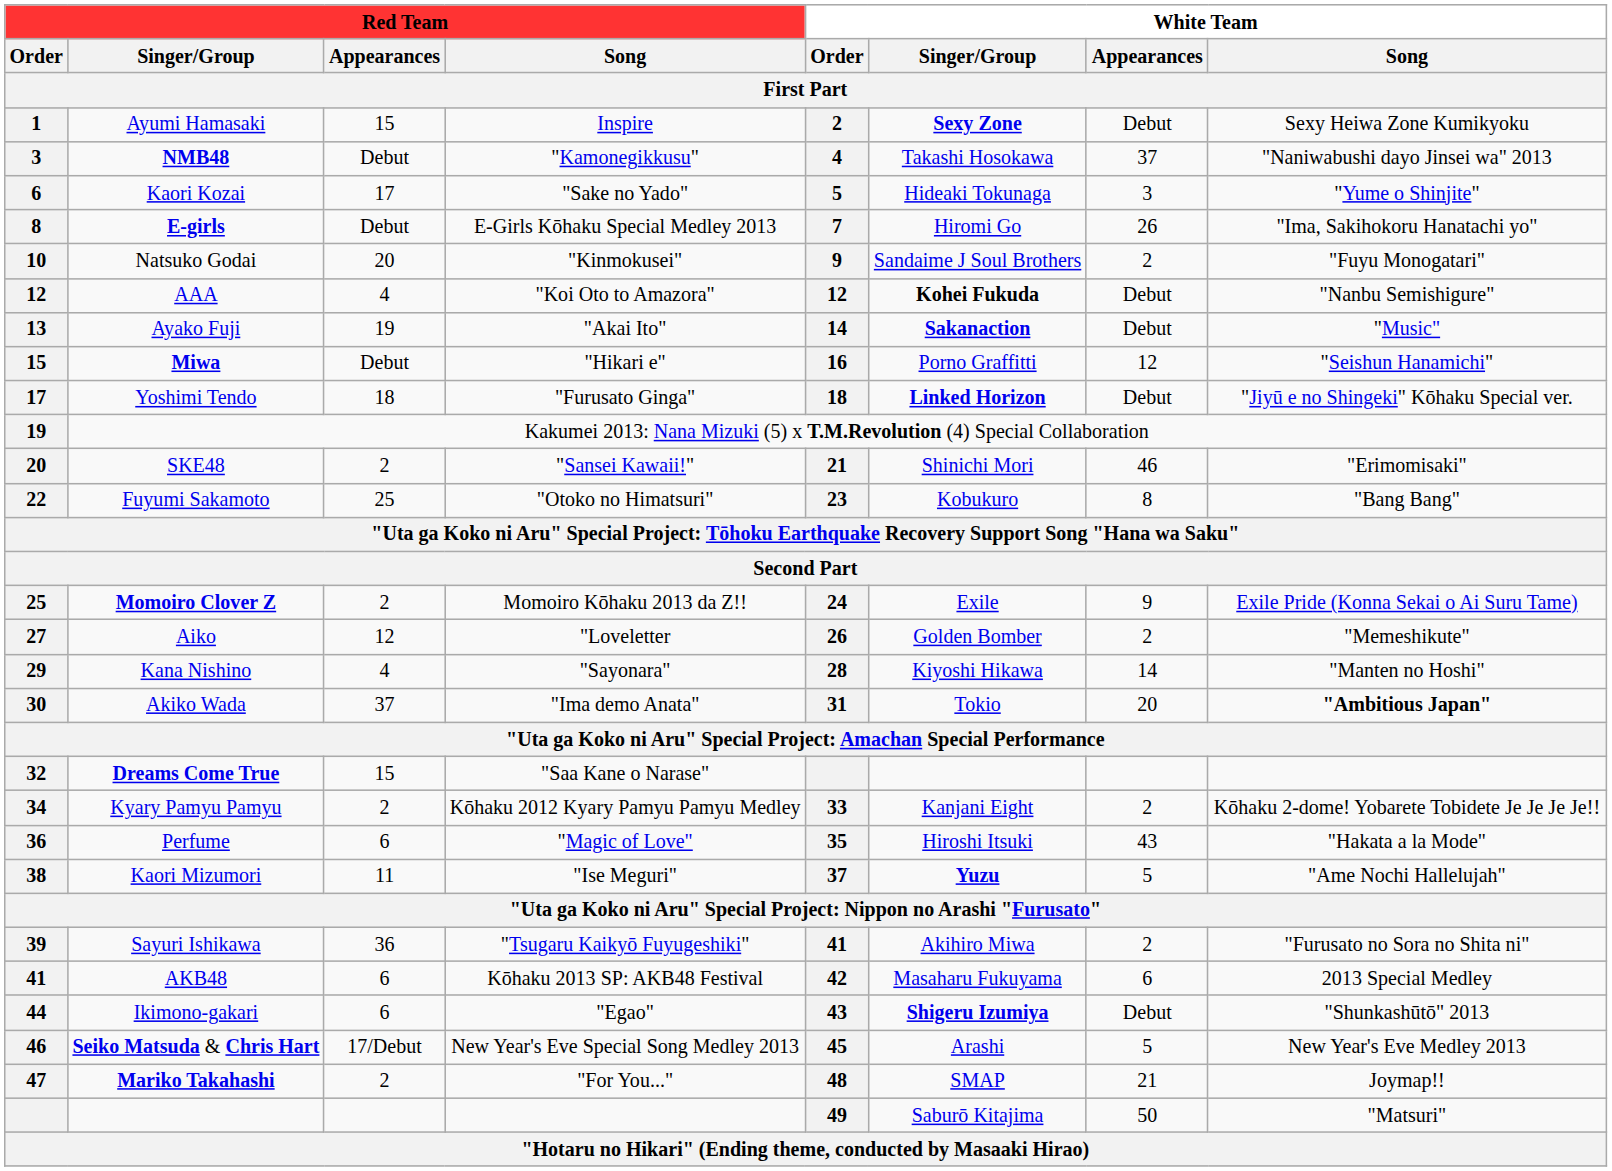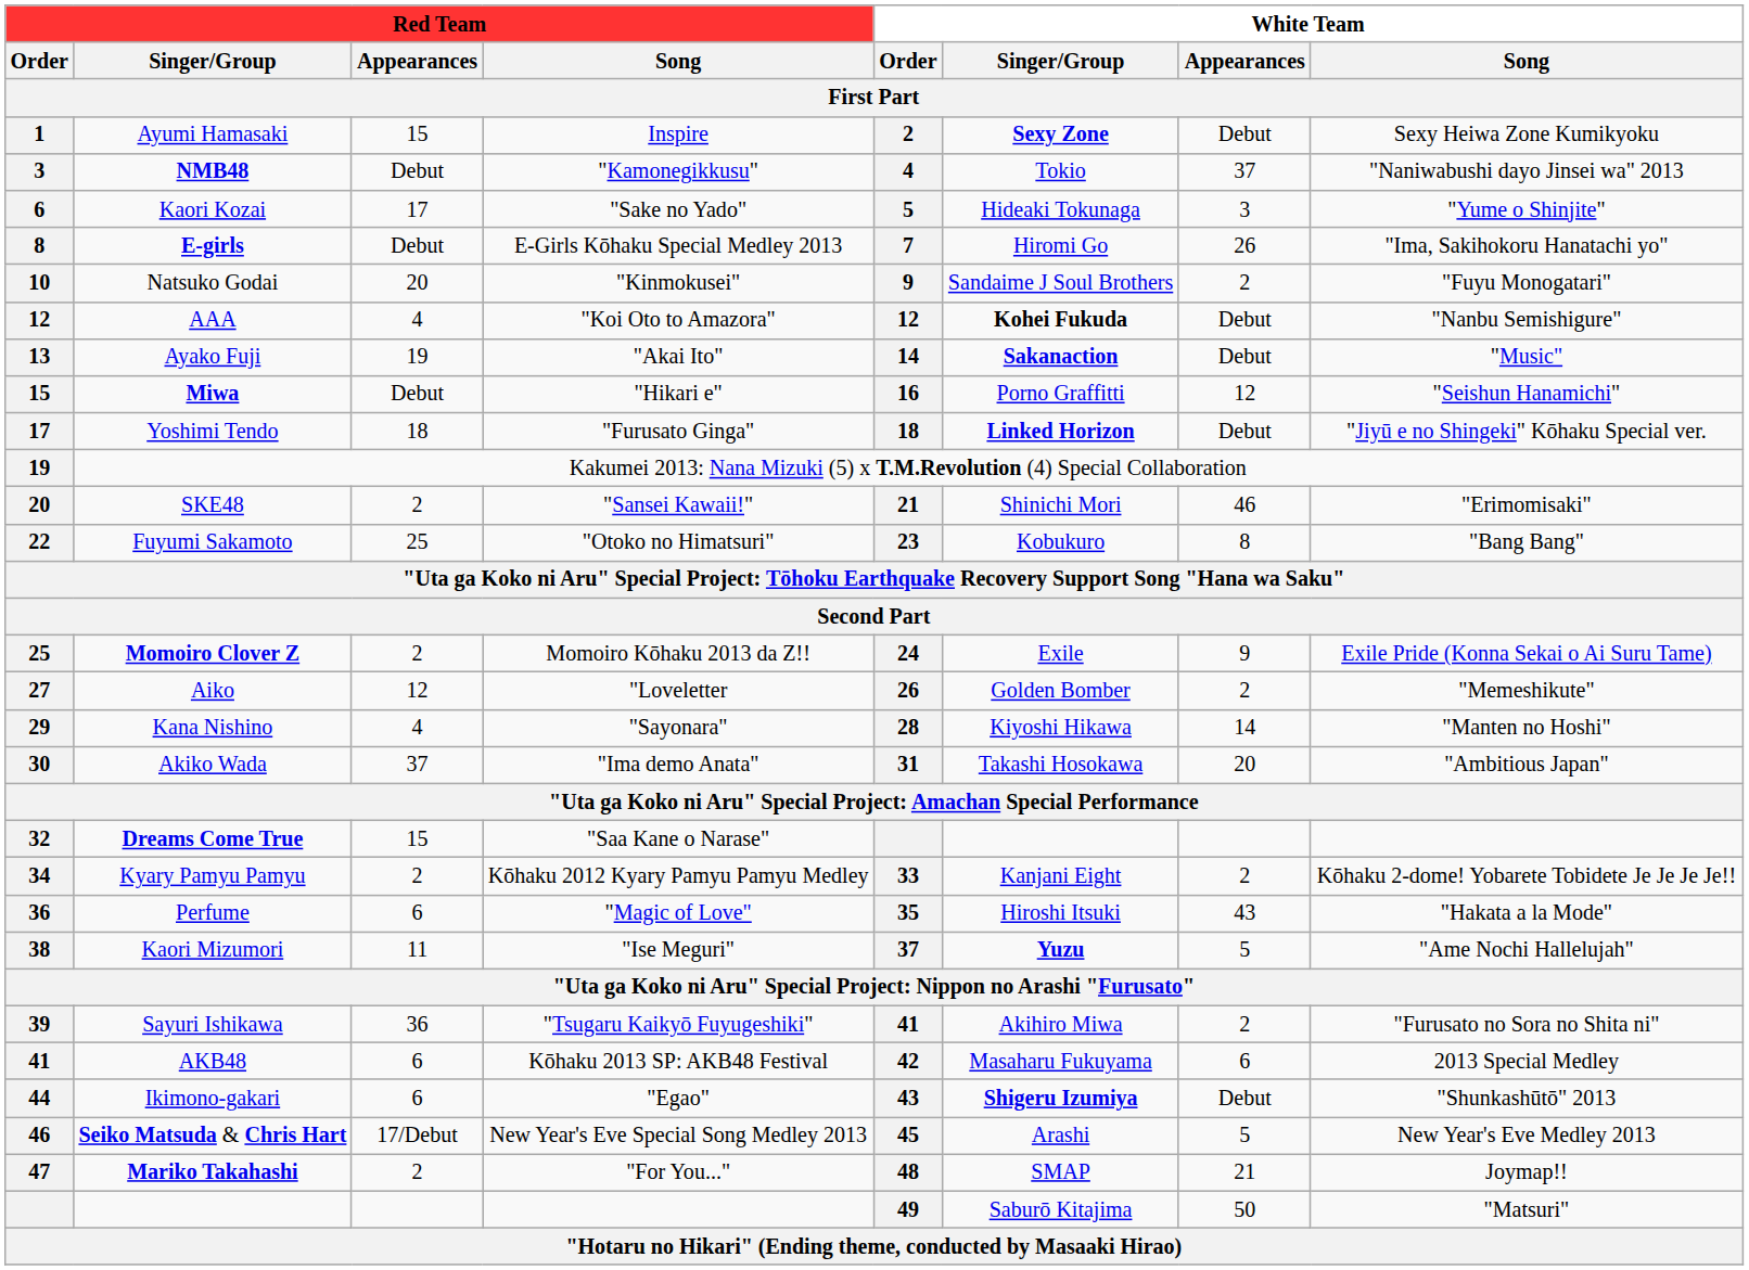 <table class="wikitable" style="font-size:small; text-align:center">
 <tr>
 <th colspan="4" style="background: #f33; width: 50%;">Red Team</th>
 <th colspan="4" style="background: #fff; width: 50%;">White Team</th>
 </tr>
 <tr>
 <th>Order</th>
 <th>Singer/Group</th>
 <th>Appearances</th>
 <th>Song</th>
 <th>Order</th>
 <th>Singer/Group</th>
 <th>Appearances</th>
 <th>Song</th>
 </tr>
 <tr>
 <th colspan="8">First Part</th>
 </tr>
 <tr>
 <th>1</th>
 <td><a href='#'>Ayumi Hamasaki</a></td>
 <td>15</td>
 <td><a href='#'>Inspire</a></td>
 <th>2</th>
 <td><strong><a href='#'>Sexy Zone</a></strong></td>
 <td>Debut</td>
 <td>Sexy Heiwa Zone Kumikyoku</td>
 </tr>
 <tr>
 <th>3</th>
 <td><strong><a href='#'>NMB48</a></strong></td>
 <td>Debut</td>
 <td>"<a href='#'>Kamonegikkusu</a>"</td>
 <th>4</th>
-<td><a href='#'>Takashi Hosokawa</a></td>
+<td><a href='#'>Tokio</a></td>
 <td>37</td>
 <td>"Naniwabushi dayo Jinsei wa" 2013</td>
 </tr>
 <tr>
 <th>6</th>
 <td><a href='#'>Kaori Kozai</a></td>
 <td>17</td>
 <td>"Sake no Yado"</td>
 <th>5</th>
 <td><a href='#'>Hideaki Tokunaga</a></td>
 <td>3</td>
 <td>"<a href='#'>Yume o Shinjite</a>"</td>
 </tr>
 <tr>
 <th>8</th>
 <td><strong><a href='#'>E-girls</a></strong></td>
 <td>Debut</td>
 <td>E-Girls Kōhaku Special Medley 2013</td>
 <th>7</th>
 <td><a href='#'>Hiromi Go</a></td>
 <td>26</td>
 <td>"Ima, Sakihokoru Hanatachi yo"</td>
 </tr>
 <tr>
 <th>10</th>
 <td>Natsuko Godai</td>
 <td>20</td>
 <td>"Kinmokusei"</td>
 <th>9</th>
 <td><a href='#'>Sandaime J Soul Brothers</a></td>
 <td>2</td>
 <td>"Fuyu Monogatari"</td>
 </tr>
 <tr>
 <th>12</th>
 <td><a href='#'>AAA</a></td>
 <td>4</td>
 <td>"Koi Oto to Amazora"</td>
 <th>12</th>
 <td><strong>Kohei Fukuda</strong></td>
 <td>Debut</td>
 <td>"Nanbu Semishigure"</td>
 </tr>
 <tr>
 <th>13</th>
 <td><a href='#'>Ayako Fuji</a></td>
 <td>19</td>
 <td>"Akai Ito"</td>
 <th>14</th>
 <td><strong><a href='#'>Sakanaction</a></strong></td>
 <td>Debut</td>
 <td>"<a href='#'>Music"</a></td>
 </tr>
 <tr>
 <th>15</th>
 <td><a href='#'><strong>Miwa</strong></a></td>
 <td>Debut</td>
 <td>"Hikari e"</td>
 <th>16</th>
 <td><a href='#'>Porno Graffitti</a></td>
 <td>12</td>
 <td>"<a href='#'>Seishun Hanamichi</a>"</td>
 </tr>
 <tr>
 <th>17</th>
 <td><a href='#'>Yoshimi Tendo</a></td>
 <td>18</td>
 <td>"Furusato Ginga"</td>
 <th>18</th>
 <td><strong><a href='#'>Linked Horizon</a></strong></td>
 <td>Debut</td>
 <td>"<a href='#'>Jiyū e no Shingeki</a>" Kōhaku Special ver.</td>
 </tr>
 <tr>
 <th>19</th>
 <td colspan="7">Kakumei 2013: <a href='#'>Nana Mizuki</a> (5) x <strong>T.M.Revolution</strong> (4) Special Collaboration</td>
 </tr>
 <tr>
 <th>20</th>
 <td><a href='#'>SKE48</a></td>
 <td>2</td>
 <td>"<a href='#'>Sansei Kawaii!</a>"</td>
 <th>21</th>
 <td><a href='#'>Shinichi Mori</a></td>
 <td>46</td>
 <td>"Erimomisaki"</td>
 </tr>
 <tr>
 <th>22</th>
 <td><a href='#'>Fuyumi Sakamoto</a></td>
 <td>25</td>
 <td>"Otoko no Himatsuri"</td>
 <th>23</th>
 <td><a href='#'>Kobukuro</a></td>
 <td>8</td>
 <td>"Bang Bang"</td>
 </tr>
 <tr>
 <th colspan="8">"Uta ga Koko ni Aru" Special Project: <a href='#'>Tōhoku Earthquake</a> Recovery Support Song "Hana wa Saku"</th>
 </tr>
 <tr>
 <th colspan="8">Second Part</th>
 </tr>
 <tr>
 <th>25</th>
 <td><strong><a href='#'>Momoiro Clover Z</a></strong></td>
 <td>2</td>
 <td>Momoiro Kōhaku 2013 da Z!!</td>
 <th>24</th>
 <td><a href='#'>Exile</a></td>
 <td>9</td>
 <td><a href='#'>Exile Pride (Konna Sekai o Ai Suru Tame)</a></td>
 </tr>
 <tr>
 <th>27</th>
 <td><a href='#'>Aiko</a></td>
 <td>12</td>
 <td>"Loveletter</td>
 <th>26</th>
 <td><a href='#'>Golden Bomber</a></td>
 <td>2</td>
 <td>"Memeshikute"</td>
 </tr>
 <tr>
 <th>29</th>
 <td><a href='#'>Kana Nishino</a></td>
 <td>4</td>
 <td>"Sayonara"</td>
 <th>28</th>
 <td><a href='#'>Kiyoshi Hikawa</a></td>
 <td>14</td>
 <td>"Manten no Hoshi"</td>
 </tr>
 <tr>
 <th>30</th>
 <td><a href='#'>Akiko Wada</a></td>
 <td>37</td>
 <td>"Ima demo Anata"</td>
 <th>31</th>
-<td><a href='#'>Tokio</a></td>
+<td><a href='#'>Takashi Hosokawa</a></td>
 <td>20</td>
-<td><strong>"Ambitious Japan"</strong></td>
+<td>"Ambitious Japan"</td>
 </tr>
 <tr>
 <th colspan="8">"Uta ga Koko ni Aru" Special Project: <a href='#'>Amachan</a> Special Performance</th>
 </tr>
 <tr>
 <th>32</th>
 <td><a href='#'><strong>Dreams Come True</strong></a></td>
 <td>15</td>
 <td>"Saa Kane o Narase"</td>
 <th></th>
 <td></td>
 <td></td>
 <td></td>
 </tr>
 <tr>
 <th>34</th>
 <td><a href='#'>Kyary Pamyu Pamyu</a></td>
 <td>2</td>
 <td>Kōhaku 2012 Kyary Pamyu Pamyu Medley</td>
 <th>33</th>
 <td><a href='#'>Kanjani Eight</a></td>
 <td>2</td>
 <td>Kōhaku 2-dome! Yobarete Tobidete Je Je Je Je!!</td>
 </tr>
 <tr>
 <th>36</th>
 <td><a href='#'>Perfume</a></td>
 <td>6</td>
 <td>"<a href='#'>Magic of Love"</a></td>
 <th>35</th>
 <td><a href='#'>Hiroshi Itsuki</a></td>
 <td>43</td>
 <td>"Hakata a la Mode"</td>
 </tr>
 <tr>
 <th>38</th>
 <td><a href='#'>Kaori Mizumori</a></td>
 <td>11</td>
 <td>"Ise Meguri"</td>
 <th>37</th>
 <td><a href='#'><strong>Yuzu</strong></a></td>
 <td>5</td>
 <td>"Ame Nochi Hallelujah"</td>
 </tr>
 <tr>
 <th colspan="8">"Uta ga Koko ni Aru" Special Project: Nippon no Arashi "<a href='#'>Furusato</a>"</th>
 </tr>
 <tr>
 <th>39</th>
 <td><a href='#'>Sayuri Ishikawa</a></td>
 <td>36</td>
 <td>"<a href='#'>Tsugaru Kaikyō Fuyugeshiki</a>"</td>
 <th>41</th>
 <td><a href='#'>Akihiro Miwa</a></td>
 <td>2</td>
 <td>"Furusato no Sora no Shita ni"</td>
 </tr>
 <tr>
 <th>41</th>
 <td><a href='#'>AKB48</a></td>
 <td>6</td>
 <td>Kōhaku 2013 SP: AKB48 Festival</td>
 <th>42</th>
 <td><a href='#'>Masaharu Fukuyama</a></td>
 <td>6</td>
 <td>2013 Special Medley</td>
 </tr>
 <tr>
 <th>44</th>
 <td><a href='#'>Ikimono-gakari</a></td>
 <td>6</td>
 <td>"Egao"</td>
 <th>43</th>
 <td><strong><a href='#'>Shigeru Izumiya</a></strong></td>
 <td>Debut</td>
 <td>"Shunkashūtō" 2013</td>
 </tr>
 <tr>
 <th>46</th>
 <td><strong><a href='#'>Seiko Matsuda</a></strong> & <a href='#'><strong>Chris Hart</strong></a></td>
 <td>17/Debut</td>
 <td>New Year's Eve Special Song Medley 2013</td>
 <th>45</th>
 <td><a href='#'>Arashi</a></td>
 <td>5</td>
 <td>New Year's Eve Medley 2013</td>
 </tr>
 <tr>
 <th>47</th>
 <td><strong><a href='#'>Mariko Takahashi</a></strong></td>
 <td>2</td>
 <td>"For You..."</td>
 <th>48</th>
 <td><a href='#'>SMAP</a></td>
 <td>21</td>
 <td>Joymap!!</td>
 </tr>
 <tr>
 <th></th>
 <td></td>
 <td></td>
 <td></td>
 <th>49</th>
 <td><a href='#'>Saburō Kitajima</a></td>
 <td>50</td>
 <td>"Matsuri"</td>
 </tr>
 <tr>
 <th colspan="8">"Hotaru no Hikari" (Ending theme, conducted by Masaaki Hirao)</th>
 </tr>
 </table>
